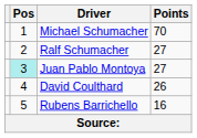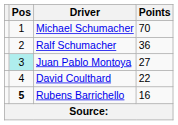 <table class="wikitable" style="font-size: 85%;">
 <tr>
 <th></th>
 <th>Pos</th>
 <th>Driver</th>
 <th>Points</th>
 </tr>
 <tr>
 <td></td>
 <td align="center">1</td>
 <td> <a href='#'>Michael Schumacher</a></td>
 <td>70</td>
 </tr>
 <tr>
 <td></td>
 <td align="center">2</td>
 <td> <a href='#'>Ralf Schumacher</a></td>
-<td>27</td>
+<td>36</td>
 </tr>
 <tr>
 <td></td>
 <td align="center" style="background: paleturquoise;">3</td>
 <td> <a href='#'>Juan Pablo Montoya</a></td>
 <td>27</td>
 </tr>
 <tr>
 <td></td>
 <td align="center">4</td>
 <td> <a href='#'>David Coulthard</a></td>
-<td>26</td>
+<td>22</td>
 </tr>
 <tr>
 <td></td>
-<td align="center">5</td>
+<td align="center"><strong>5</strong></td>
 <td> <a href='#'>Rubens Barrichello</a></td>
 <td>16</td>
 </tr>
 <tr>
 <th colspan=4>Source: </th>
 </tr>
 </table>
